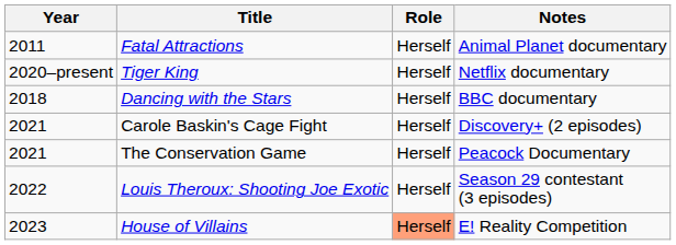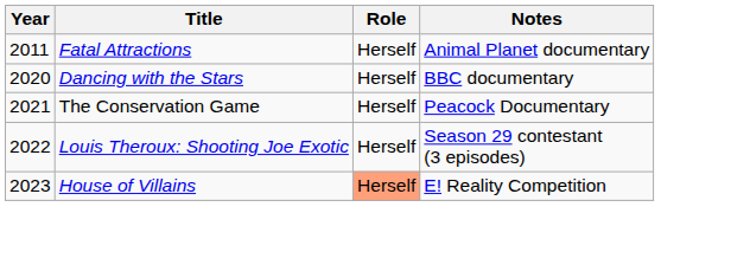 <table class="wikitable sortable">
 <tr>
 <th>Year</th>
 <th>Title</th>
 <th>Role</th>
 <th class="unsortable">Notes</th>
 </tr>
 <tr>
 <td>2011</td>
 <td><em><a href='#'>Fatal Attractions</a></em></td>
 <td>Herself</td>
 <td><a href='#'>Animal Planet</a> documentary</td>
 </tr>
 <tr>
-<td>2020–present</td>
-<td><em><a href='#'>Tiger King</a></em></td>
-<td>Herself</td>
-<td><a href='#'>Netflix</a> documentary</td>
-</tr>
-<tr>
-<td>2018</td>
+<td>2020</td>
 <td><em><a href='#'>Dancing with the Stars</a></em></td>
 <td>Herself</td>
 <td><a href='#'>BBC</a> documentary</td>
-</tr>
-<tr>
-<td>2021</td>
-<td>Carole Baskin's Cage Fight</td>
-<td>Herself</td>
-<td><a href='#'>Discovery+</a> (2 episodes)</td>
 </tr>
 <tr>
 <td>2021</td>
 <td>The Conservation Game</td>
 <td>Herself</td>
 <td><a href='#'>Peacock</a> Documentary</td>
 </tr>
 <tr>
 <td>2022</td>
 <td><em><a href='#'>Louis Theroux: Shooting Joe Exotic</a></em></td>
 <td>Herself</td>
 <td><a href='#'>Season 29</a> contestant<br>(3 episodes)</td>
 </tr>
 <tr>
 <td>2023</td>
 <td><em><a href='#'>House of Villains</a></em></td>
 <td style="background: lightsalmon;">Herself</td>
 <td><a href='#'>E!</a> Reality Competition</td>
 </tr>
 </table>
